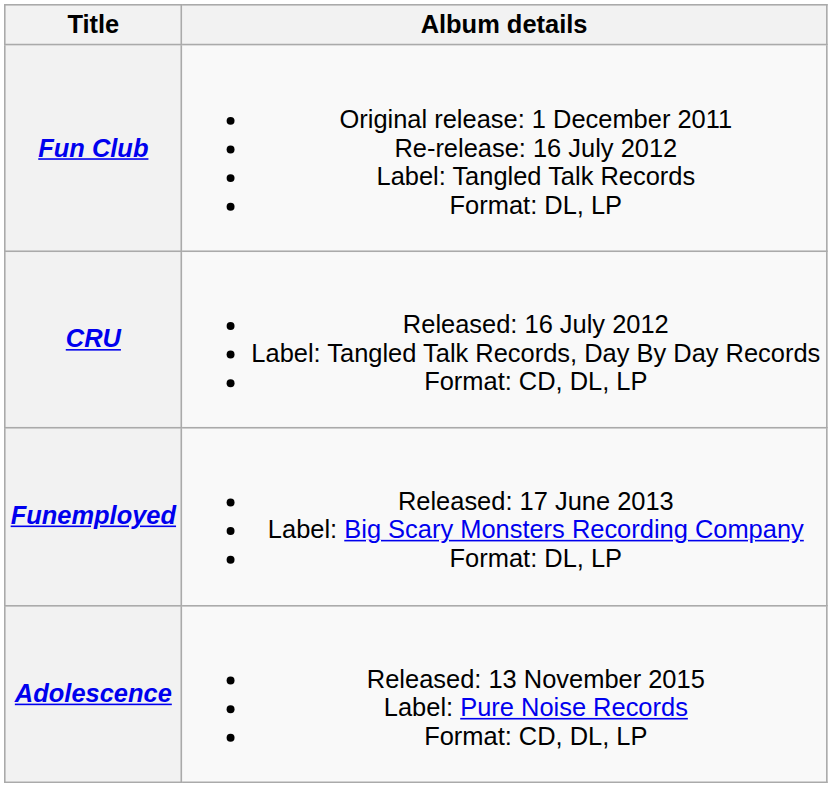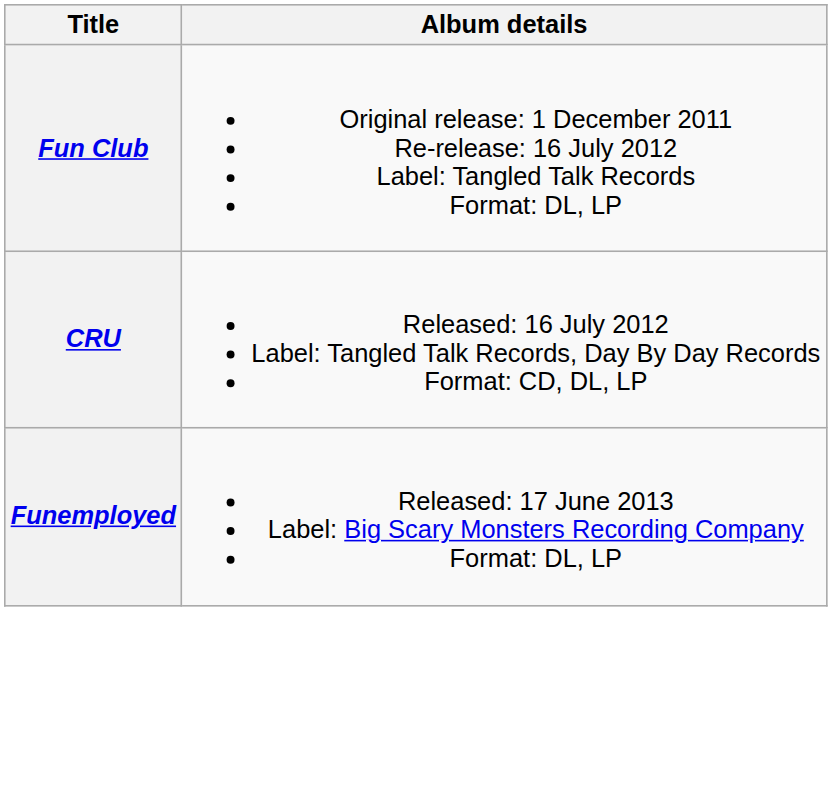 <table class="wikitable plainrowheaders" style="text-align:center;">
 <tr>
 <th scope="col">Title</th>
 <th scope="col">Album details</th>
 </tr>
 <tr>
 <th scope="row"><strong><em><a href='#'>Fun Club</a></em></strong></th>
 <td><br><ul><li>Original release: 1 December 2011</li><li>Re-release: 16 July 2012</li><li>Label: Tangled Talk Records</li><li>Format: DL, LP</li></ul></td>
 </tr>
 <tr>
 <th scope="row"><strong><em><a href='#'>CRU</a></em></strong></th>
 <td><br><ul><li>Released: 16 July 2012</li><li>Label: Tangled Talk Records, Day By Day Records</li><li>Format: CD, DL, LP</li></ul></td>
 </tr>
 <tr>
 <th scope="row"><strong><em><a href='#'>Funemployed</a></em></strong></th>
 <td><br><ul><li>Released: 17 June 2013</li><li>Label: <a href='#'>Big Scary Monsters Recording Company</a></li><li>Format: DL, LP</li></ul></td>
 </tr>
-<tr>
-<th scope="row"><strong><em><a href='#'>Adolescence</a></em></strong></th>
-<td><br><ul><li>Released: 13 November 2015</li><li>Label: <a href='#'>Pure Noise Records</a></li><li>Format: CD, DL, LP</li></ul></td>
-</tr>
 </table>
